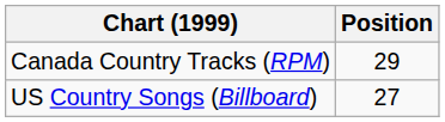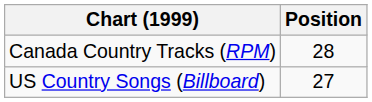 <table class="wikitable sortable">
 <tr>
 <th scope="col">Chart (1999)</th>
 <th scope="col">Position</th>
 </tr>
 <tr>
 <td>Canada Country Tracks (<em><a href='#'>RPM</a></em>)</td>
-<td align="center">29</td>
+<td align="center">28</td>
 </tr>
 <tr>
 <td>US <a href='#'>Country Songs</a> (<em><a href='#'>Billboard</a></em>)</td>
 <td align="center">27</td>
 </tr>
 </table>
